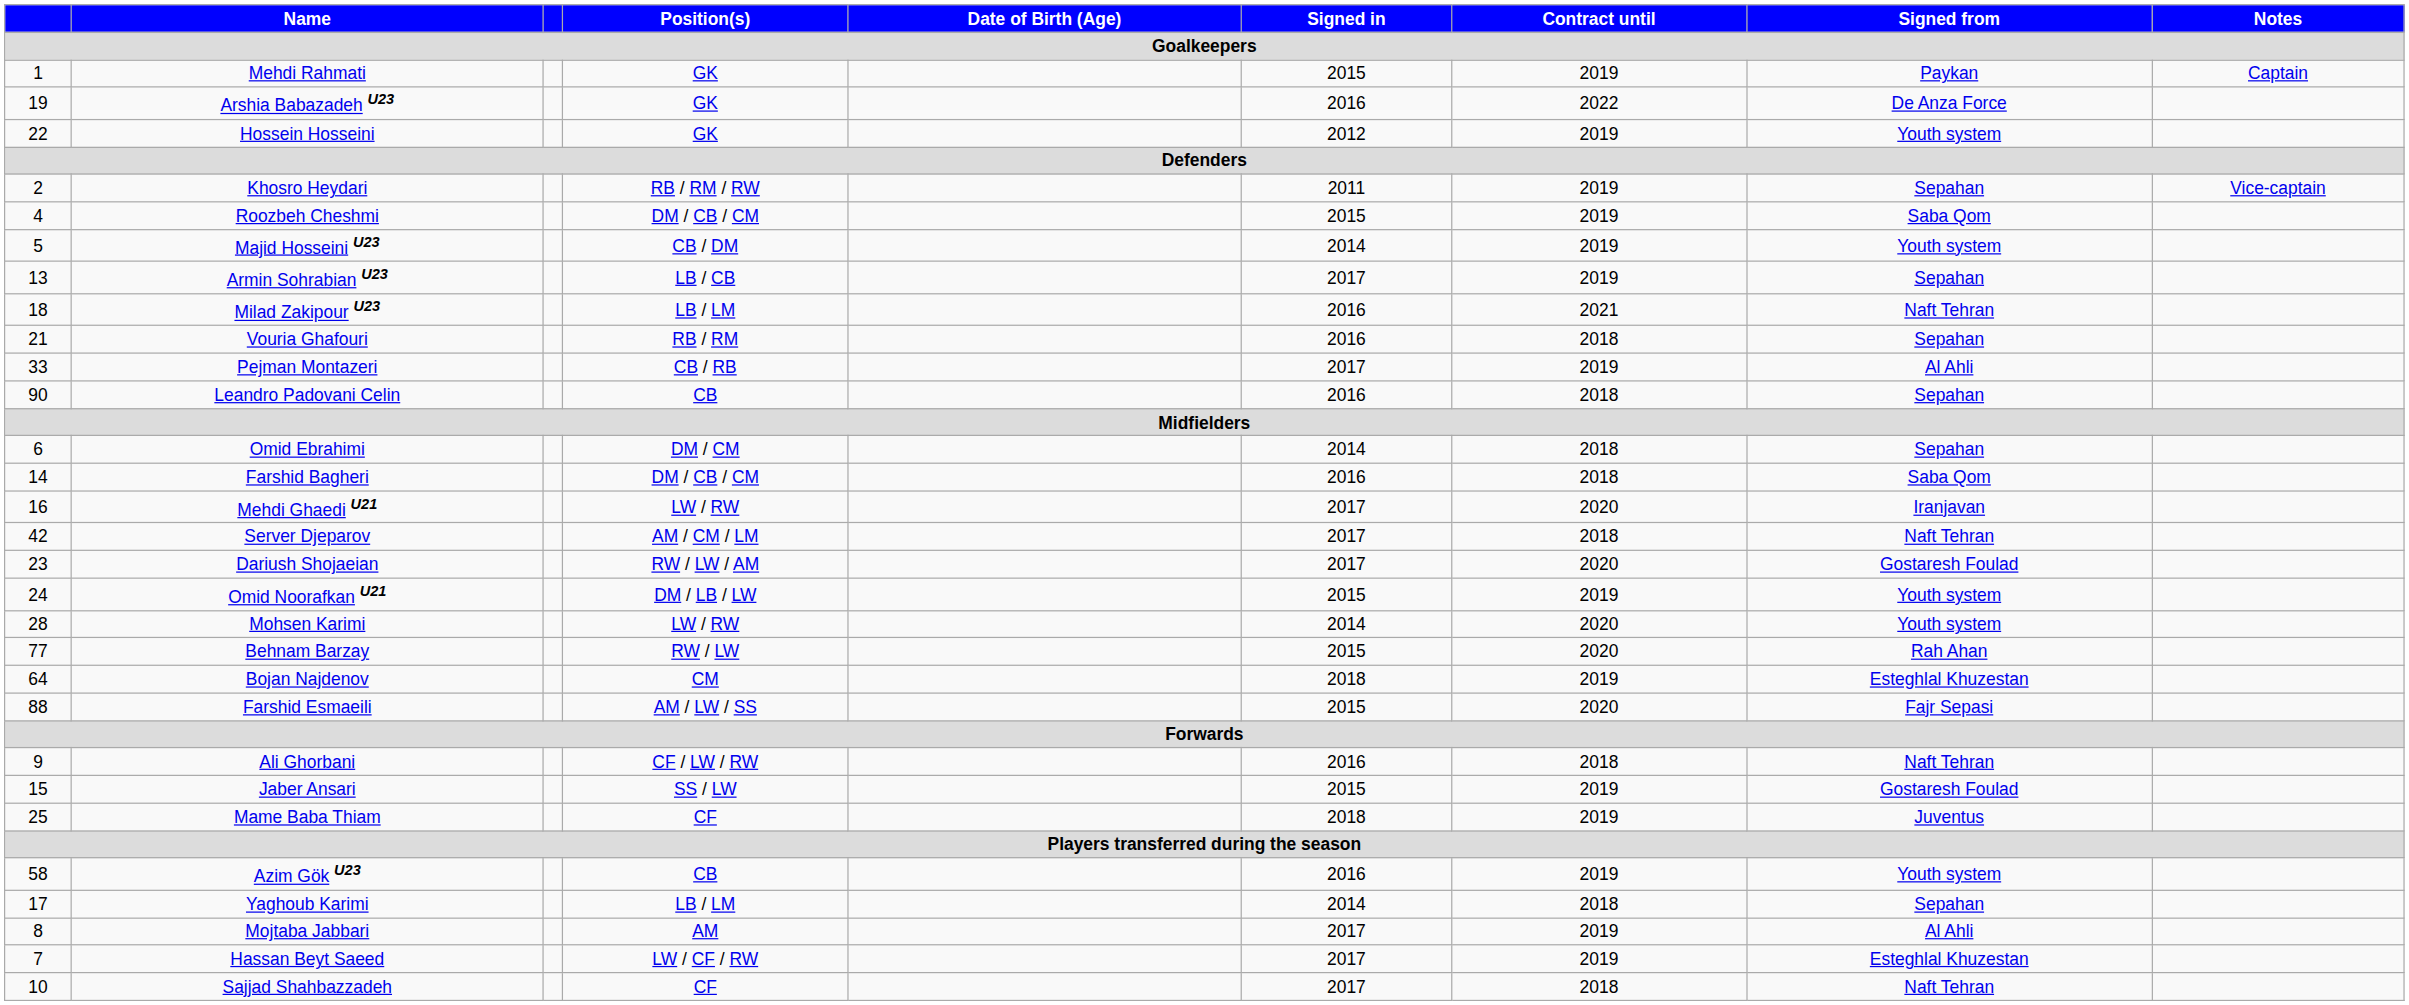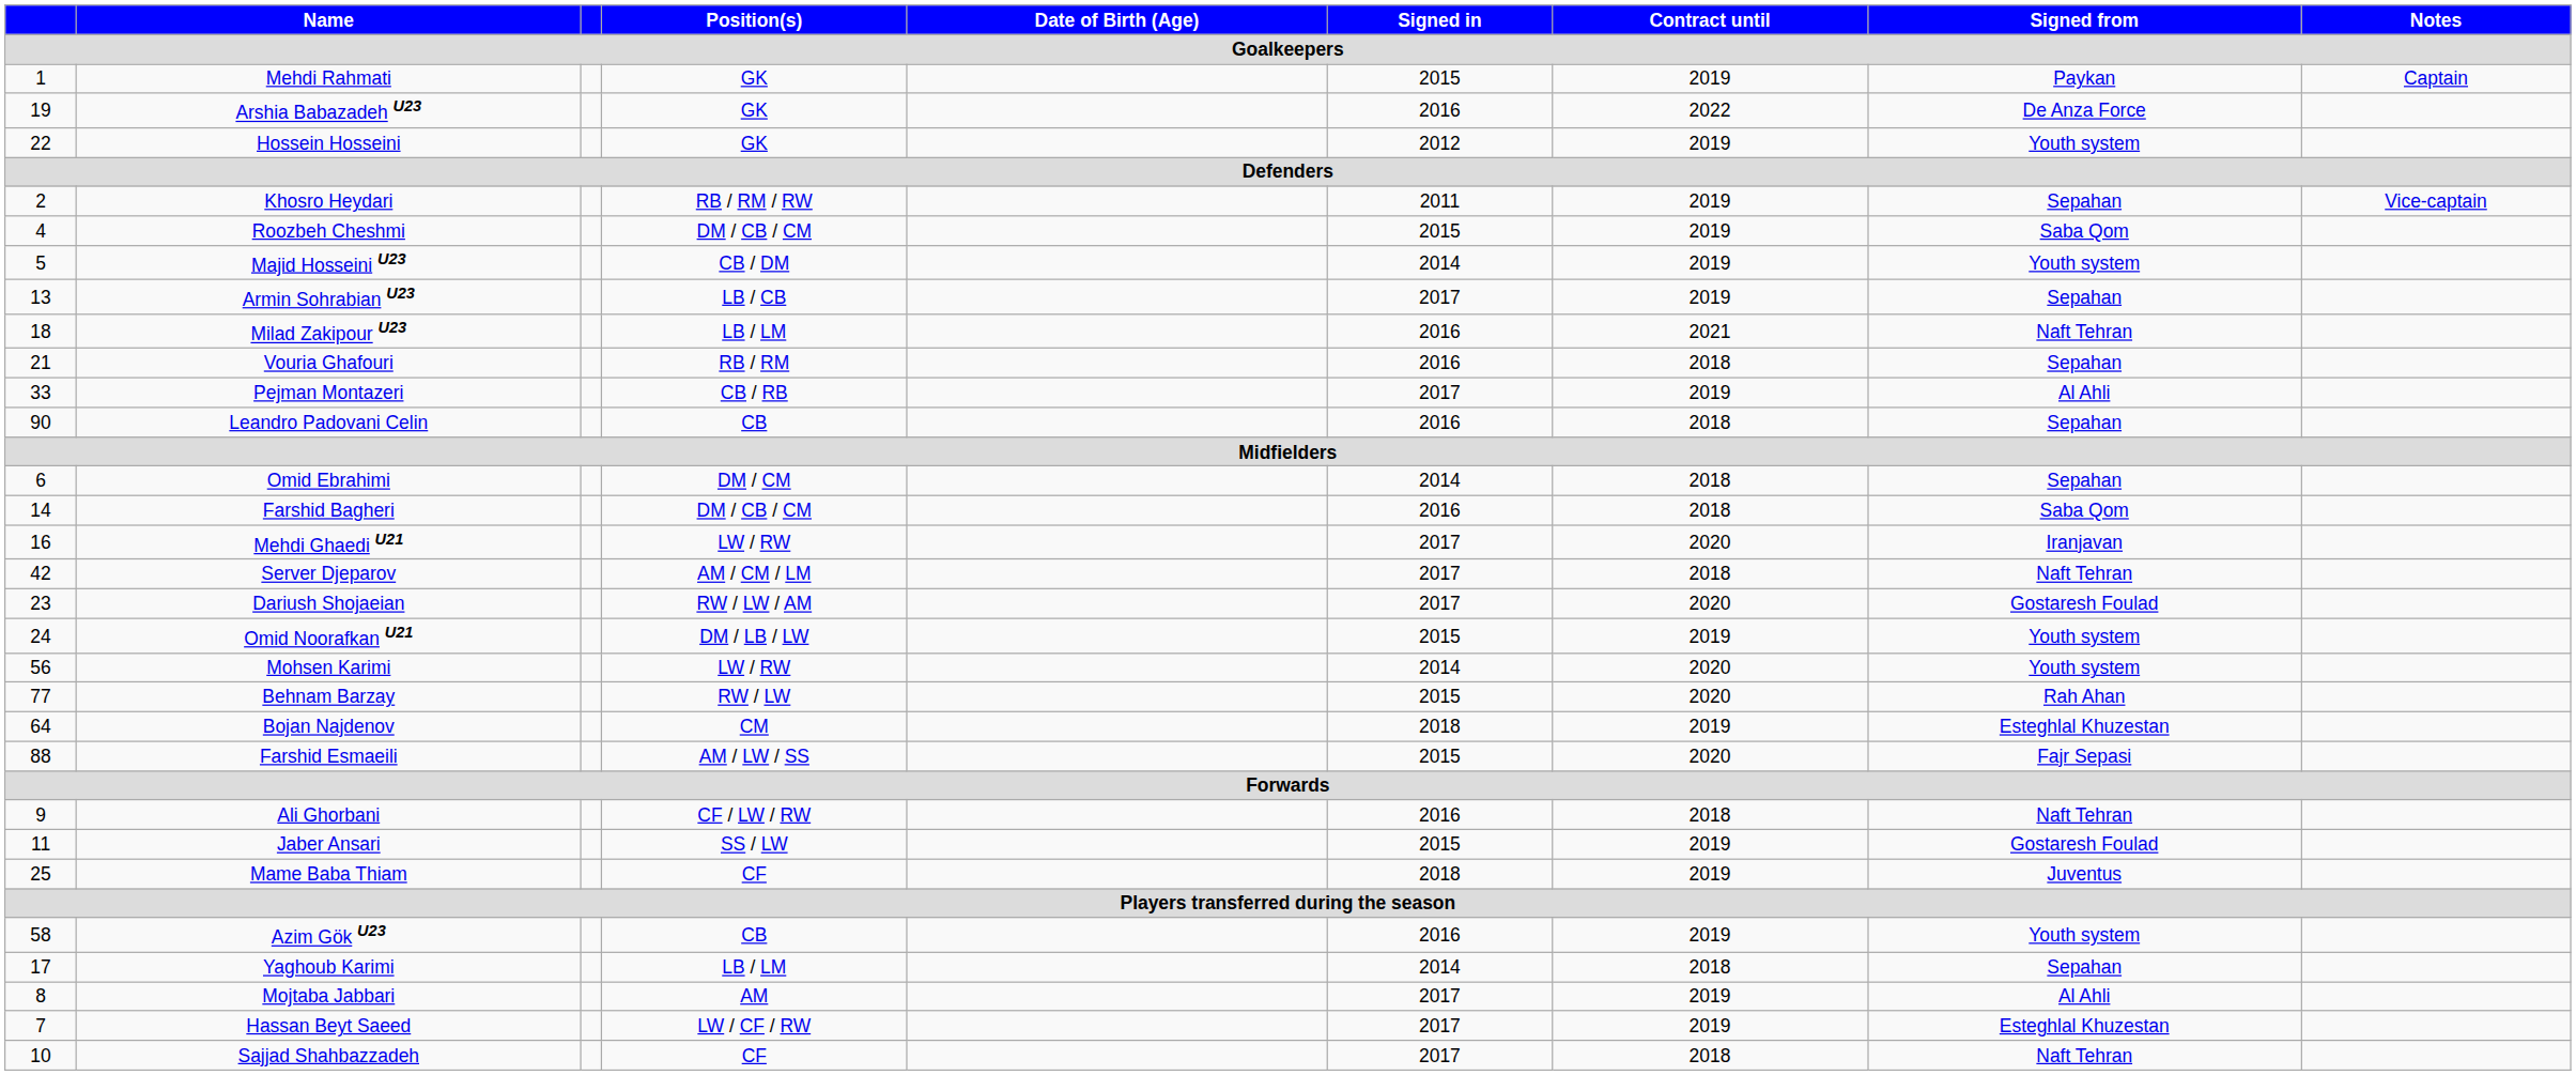 <table class="wikitable" style="text-align:center; font-size:90%; width:100%;">
 <tr>
 <th style="background:#00f; color:white; text-align:center;"></th>
 <th style="background:#00f; color:white; text-align:center;">Name</th>
 <th style="background:#00f; color:white; text-align:center;"></th>
 <th style="background:#00f; color:white; text-align:center;">Position(s)</th>
 <th style="background:#00f; color:white; text-align:center;">Date of Birth (Age)</th>
 <th style="background:#00f; color:white; text-align:center;">Signed in</th>
 <th style="background:#00f; color:white; text-align:center;">Contract until</th>
 <th style="background:#00f; color:white; text-align:center;">Signed from</th>
 <th style="background:#00f; color:white; text-align:center;">Notes</th>
 </tr>
 <tr>
 <th colspan=11 style="background: #DCDCDC" align=right>Goalkeepers</th>
 </tr>
 <tr>
 <td>1</td>
 <td><a href='#'>Mehdi Rahmati</a></td>
 <td></td>
 <td><a href='#'>GK</a></td>
 <td></td>
 <td>2015</td>
 <td>2019</td>
 <td> <a href='#'>Paykan</a></td>
 <td><a href='#'>Captain</a></td>
 </tr>
 <tr>
 <td>19</td>
 <td><a href='#'>Arshia Babazadeh</a> <sup><strong><em>U23</em></strong></sup></td>
 <td></td>
 <td><a href='#'>GK</a></td>
 <td></td>
 <td>2016</td>
 <td>2022</td>
 <td> <a href='#'>De Anza Force</a></td>
 <td></td>
 </tr>
 <tr>
 <td>22</td>
 <td><a href='#'>Hossein Hosseini</a></td>
 <td></td>
 <td><a href='#'>GK</a></td>
 <td></td>
 <td>2012</td>
 <td>2019</td>
 <td><a href='#'>Youth system</a></td>
 <td></td>
 </tr>
 <tr>
 <th colspan=11 style="background: #DCDCDC" align=right>Defenders</th>
 </tr>
 <tr>
 <td>2</td>
 <td><a href='#'>Khosro Heydari</a></td>
 <td></td>
 <td><a href='#'>RB</a> / <a href='#'>RM</a> / <a href='#'>RW</a></td>
 <td></td>
 <td>2011</td>
 <td>2019</td>
 <td> <a href='#'>Sepahan</a></td>
 <td><a href='#'>Vice-captain</a></td>
 </tr>
 <tr>
 <td>4</td>
 <td><a href='#'>Roozbeh Cheshmi</a></td>
 <td></td>
 <td><a href='#'>DM</a> / <a href='#'>CB</a> / <a href='#'>CM</a></td>
 <td></td>
 <td>2015</td>
 <td>2019</td>
 <td> <a href='#'>Saba Qom</a></td>
 <td></td>
 </tr>
 <tr>
 <td>5</td>
 <td><a href='#'>Majid Hosseini</a> <sup><strong><em>U23</em></strong></sup></td>
 <td></td>
 <td><a href='#'>CB</a> / <a href='#'>DM</a></td>
 <td></td>
 <td>2014</td>
 <td>2019</td>
 <td><a href='#'>Youth system</a></td>
 <td></td>
 </tr>
 <tr>
 <td>13</td>
 <td><a href='#'>Armin Sohrabian</a> <sup><strong><em>U23</em></strong></sup></td>
 <td></td>
 <td><a href='#'>LB</a> / <a href='#'>CB</a></td>
 <td></td>
 <td>2017</td>
 <td>2019</td>
 <td> <a href='#'>Sepahan</a></td>
 <td></td>
 </tr>
 <tr>
 <td>18</td>
 <td><a href='#'>Milad Zakipour</a> <sup><strong><em>U23</em></strong></sup></td>
 <td></td>
 <td><a href='#'>LB</a> / <a href='#'>LM</a></td>
 <td></td>
 <td>2016</td>
 <td>2021</td>
 <td> <a href='#'>Naft Tehran</a></td>
 <td></td>
 </tr>
 <tr>
 <td>21</td>
 <td><a href='#'>Vouria Ghafouri</a></td>
 <td></td>
 <td><a href='#'>RB</a> / <a href='#'>RM</a></td>
 <td></td>
 <td>2016</td>
 <td>2018</td>
 <td> <a href='#'>Sepahan</a></td>
 <td></td>
 </tr>
 <tr>
 <td>33</td>
 <td><a href='#'>Pejman Montazeri</a></td>
 <td></td>
 <td><a href='#'>CB</a> / <a href='#'>RB</a></td>
 <td></td>
 <td>2017</td>
 <td>2019</td>
 <td> <a href='#'>Al Ahli</a></td>
 <td></td>
 </tr>
 <tr>
 <td>90</td>
 <td><a href='#'>Leandro Padovani Celin</a></td>
 <td></td>
 <td><a href='#'>CB</a></td>
 <td></td>
 <td>2016</td>
 <td>2018</td>
 <td> <a href='#'>Sepahan</a></td>
 <td></td>
 </tr>
 <tr>
 <th colspan=11 style="background: #DCDCDC" align=right>Midfielders</th>
 </tr>
 <tr>
 <td>6</td>
 <td><a href='#'>Omid Ebrahimi</a></td>
 <td></td>
 <td><a href='#'>DM</a> / <a href='#'>CM</a></td>
 <td></td>
 <td>2014</td>
 <td>2018</td>
 <td> <a href='#'>Sepahan</a></td>
 <td></td>
 </tr>
 <tr>
 <td>14</td>
 <td><a href='#'>Farshid Bagheri</a></td>
 <td></td>
 <td><a href='#'>DM</a> / <a href='#'>CB</a> / <a href='#'>CM</a></td>
 <td></td>
 <td>2016</td>
 <td>2018</td>
 <td> <a href='#'>Saba Qom</a></td>
 <td></td>
 </tr>
 <tr>
 <td>16</td>
 <td><a href='#'>Mehdi Ghaedi</a>  <sup><strong><em>U21</em></strong></sup></td>
 <td></td>
 <td><a href='#'>LW</a> / <a href='#'>RW</a></td>
 <td></td>
 <td>2017</td>
 <td>2020</td>
 <td> <a href='#'>Iranjavan</a></td>
 <td></td>
 </tr>
 <tr>
 <td>42</td>
 <td><a href='#'>Server Djeparov</a></td>
 <td></td>
 <td><a href='#'>AM</a> / <a href='#'>CM</a> / <a href='#'>LM</a></td>
 <td></td>
 <td>2017</td>
 <td>2018</td>
 <td> <a href='#'>Naft Tehran</a></td>
 <td></td>
 </tr>
 <tr>
 <td>23</td>
 <td><a href='#'>Dariush Shojaeian</a></td>
 <td></td>
 <td><a href='#'>RW</a> / <a href='#'>LW</a> / <a href='#'>AM</a></td>
 <td></td>
 <td>2017</td>
 <td>2020</td>
 <td> <a href='#'>Gostaresh Foulad</a></td>
 <td></td>
 </tr>
 <tr>
 <td>24</td>
 <td><a href='#'>Omid Noorafkan</a> <sup><strong><em>U21</em></strong></sup></td>
 <td></td>
 <td><a href='#'>DM</a> / <a href='#'>LB</a> / <a href='#'>LW</a></td>
 <td></td>
 <td>2015</td>
 <td>2019</td>
 <td><a href='#'>Youth system</a></td>
 <td></td>
 </tr>
 <tr>
-<td>28</td>
+<td>56</td>
 <td><a href='#'>Mohsen Karimi</a></td>
 <td></td>
 <td><a href='#'>LW</a> / <a href='#'>RW</a></td>
 <td></td>
 <td>2014</td>
 <td>2020</td>
 <td><a href='#'>Youth system</a></td>
 <td></td>
 </tr>
 <tr>
 <td>77</td>
 <td><a href='#'>Behnam Barzay</a></td>
 <td></td>
 <td><a href='#'>RW</a> / <a href='#'>LW</a></td>
 <td></td>
 <td>2015</td>
 <td>2020</td>
 <td> <a href='#'>Rah Ahan</a></td>
 <td></td>
 </tr>
 <tr>
 <td>64</td>
 <td><a href='#'>Bojan Najdenov</a></td>
 <td></td>
 <td><a href='#'>CM</a></td>
 <td></td>
 <td>2018</td>
 <td>2019</td>
 <td> <a href='#'>Esteghlal Khuzestan</a></td>
 <td></td>
 </tr>
 <tr>
 <td>88</td>
 <td><a href='#'>Farshid Esmaeili</a></td>
 <td></td>
 <td><a href='#'>AM</a> / <a href='#'>LW</a> / <a href='#'>SS</a></td>
 <td></td>
 <td>2015</td>
 <td>2020</td>
 <td> <a href='#'>Fajr Sepasi</a></td>
 <td></td>
 </tr>
 <tr>
 <th colspan=11 style="background: #DCDCDC" align=right>Forwards</th>
 </tr>
 <tr>
 <td>9</td>
 <td><a href='#'>Ali Ghorbani</a></td>
 <td></td>
 <td><a href='#'>CF</a> / <a href='#'>LW</a> / <a href='#'>RW</a></td>
 <td></td>
 <td>2016</td>
 <td>2018</td>
 <td> <a href='#'>Naft Tehran</a></td>
 <td></td>
 </tr>
 <tr>
-<td>15</td>
+<td>11</td>
 <td><a href='#'>Jaber Ansari</a></td>
 <td></td>
 <td><a href='#'>SS</a> / <a href='#'>LW</a></td>
 <td></td>
 <td>2015</td>
 <td>2019</td>
 <td> <a href='#'>Gostaresh Foulad</a></td>
 <td></td>
 </tr>
 <tr>
 <td>25</td>
 <td><a href='#'>Mame Baba Thiam</a></td>
 <td></td>
 <td><a href='#'>CF</a></td>
 <td></td>
 <td>2018</td>
 <td>2019</td>
 <td> <a href='#'>Juventus</a></td>
 <td></td>
 </tr>
 <tr>
 <th colspan=10 style="background:#dcdcdc; text-align:center;">Players transferred during the season</th>
 </tr>
 <tr>
 <td>58</td>
 <td><a href='#'>Azim Gök</a> <sup><strong><em>U23</em></strong></sup></td>
 <td></td>
 <td><a href='#'>CB</a></td>
 <td></td>
 <td>2016</td>
 <td>2019</td>
 <td><a href='#'>Youth system</a></td>
 <td></td>
 </tr>
 <tr>
 <td>17</td>
 <td><a href='#'>Yaghoub Karimi</a></td>
 <td></td>
 <td><a href='#'>LB</a> / <a href='#'>LM</a></td>
 <td></td>
 <td>2014</td>
 <td>2018</td>
 <td> <a href='#'>Sepahan</a></td>
 <td></td>
 </tr>
 <tr>
 <td>8</td>
 <td><a href='#'>Mojtaba Jabbari</a></td>
 <td></td>
 <td><a href='#'>AM</a></td>
 <td></td>
 <td>2017</td>
 <td>2019</td>
 <td> <a href='#'>Al Ahli</a></td>
 <td></td>
 </tr>
 <tr>
 <td>7</td>
 <td><a href='#'>Hassan Beyt Saeed</a></td>
 <td></td>
 <td><a href='#'>LW</a> / <a href='#'>CF</a> / <a href='#'>RW</a></td>
 <td></td>
 <td>2017</td>
 <td>2019</td>
 <td> <a href='#'>Esteghlal Khuzestan</a></td>
 <td></td>
 </tr>
 <tr>
 <td>10</td>
 <td><a href='#'>Sajjad Shahbazzadeh</a></td>
 <td></td>
 <td><a href='#'>CF</a></td>
 <td></td>
 <td>2017</td>
 <td>2018</td>
 <td> <a href='#'>Naft Tehran</a></td>
 <td></td>
 </tr>
 </table>
